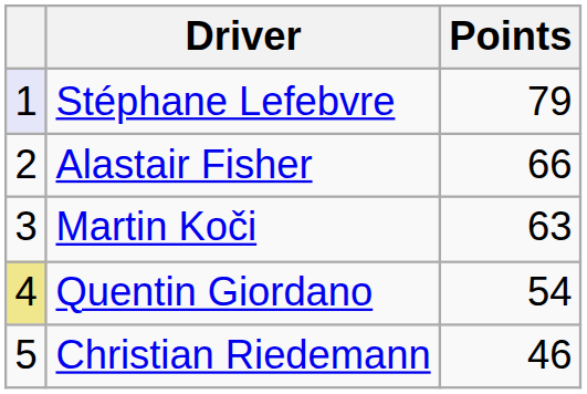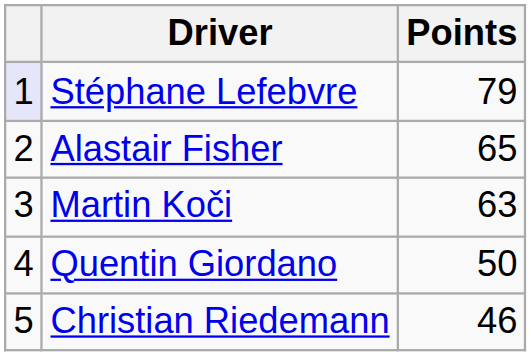 <table class="wikitable">
 <tr>
 <th></th>
 <th>Driver</th>
 <th>Points</th>
 </tr>
 <tr>
 <td style="background: lavender;">1</td>
 <td> <a href='#'>Stéphane Lefebvre</a></td>
 <td align="right">79</td>
 </tr>
 <tr>
 <td>2</td>
 <td> <a href='#'>Alastair Fisher</a></td>
-<td align="right">66</td>
+<td align="right">65</td>
 </tr>
 <tr>
 <td>3</td>
 <td> <a href='#'>Martin Koči</a></td>
 <td align="right">63</td>
 </tr>
 <tr>
-<td style="background: khaki;">4</td>
+<td>4</td>
 <td> <a href='#'>Quentin Giordano</a></td>
-<td align="right">54</td>
+<td align="right">50</td>
 </tr>
 <tr>
 <td>5</td>
 <td> <a href='#'>Christian Riedemann</a></td>
 <td align="right">46</td>
 </tr>
 </table>
